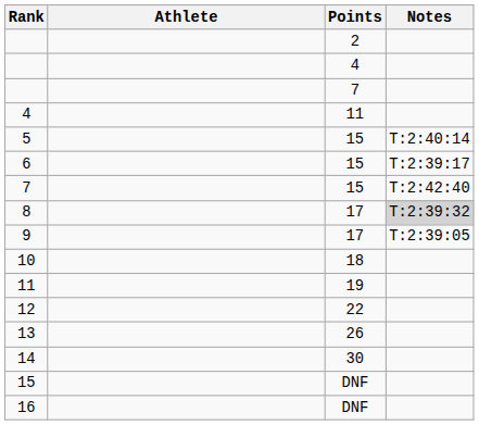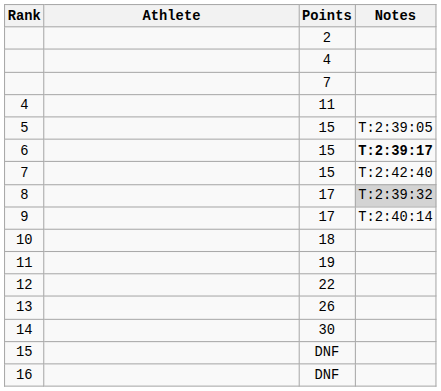 <table class="wikitable" style="text-align:center">
 <tr>
 <th>Rank</th>
 <th Style="width:18em">Athlete</th>
 <th>Points</th>
 <th>Notes</th>
 </tr>
 <tr>
 <td></td>
 <td style="text-align:left"></td>
 <td>2</td>
 <td></td>
 </tr>
 <tr>
 <td></td>
 <td style="text-align:left"></td>
 <td>4</td>
 <td></td>
 </tr>
 <tr>
 <td></td>
 <td style="text-align:left"></td>
 <td>7</td>
 <td></td>
 </tr>
 <tr>
 <td>4</td>
 <td style="text-align:left"></td>
 <td>11</td>
 <td></td>
 </tr>
 <tr>
 <td>5</td>
 <td style="text-align:left"></td>
 <td>15</td>
-<td>T:2:40:14</td>
+<td>T:2:39:05</td>
 </tr>
 <tr>
 <td>6</td>
 <td style="text-align:left"></td>
 <td>15</td>
-<td>T:2:39:17</td>
+<td><strong>T:2:39:17</strong></td>
 </tr>
 <tr>
 <td>7</td>
 <td style="text-align:left"></td>
 <td>15</td>
 <td>T:2:42:40</td>
 </tr>
 <tr>
 <td>8</td>
 <td style="text-align:left"></td>
 <td>17</td>
 <td style="background: lightgrey;">T:2:39:32</td>
 </tr>
 <tr>
 <td>9</td>
 <td style="text-align:left"></td>
 <td>17</td>
-<td>T:2:39:05</td>
+<td>T:2:40:14</td>
 </tr>
 <tr>
 <td>10</td>
 <td style="text-align:left"></td>
 <td>18</td>
 <td></td>
 </tr>
 <tr>
 <td>11</td>
 <td style="text-align:left"></td>
 <td>19</td>
 <td></td>
 </tr>
 <tr>
 <td>12</td>
 <td style="text-align:left"></td>
 <td>22</td>
 <td></td>
 </tr>
 <tr>
 <td>13</td>
 <td style="text-align:left"></td>
 <td>26</td>
 <td></td>
 </tr>
 <tr>
 <td>14</td>
 <td style="text-align:left"></td>
 <td>30</td>
 <td></td>
 </tr>
 <tr>
 <td>15</td>
 <td style="text-align:left"></td>
 <td>DNF</td>
 <td></td>
 </tr>
 <tr>
 <td>16</td>
 <td style="text-align:left"></td>
 <td>DNF</td>
 <td></td>
 </tr>
 </table>
